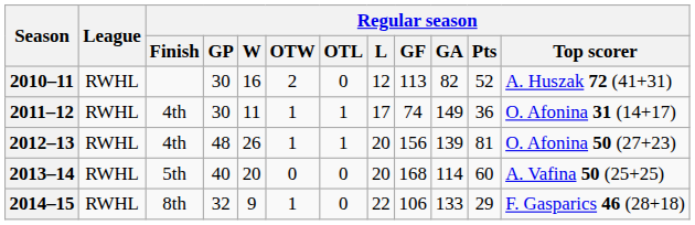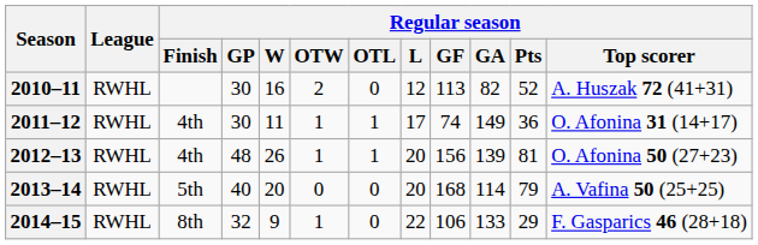 <table class="wikitable" style="text-align: center; font-size: 95%">
 <tr>
 <th rowspan="2">Season</th>
 <th rowspan="2">League</th>
 <th colspan="10"><a href='#'>Regular season</a></th>
 </tr>
 <tr>
 <th>Finish</th>
 <th>GP</th>
 <th>W</th>
 <th>OTW</th>
 <th>OTL</th>
 <th>L</th>
 <th>GF</th>
 <th>GA</th>
 <th>Pts</th>
 <th>Top scorer</th>
 </tr>
 <tr>
 <th>2010–11</th>
 <td>RWHL</td>
 <td></td>
 <td>30</td>
 <td>16</td>
 <td>2</td>
 <td>0</td>
 <td>12</td>
 <td>113</td>
 <td>82</td>
 <td>52</td>
 <td align="left"> <a href='#'>A. Huszak</a> <strong>72</strong> (41+31)</td>
 </tr>
 <tr>
 <th>2011–12</th>
 <td>RWHL</td>
 <td>4th</td>
 <td>30</td>
 <td>11</td>
 <td>1</td>
 <td>1</td>
 <td>17</td>
 <td>74</td>
 <td>149</td>
 <td>36</td>
 <td align="left"> <a href='#'>O. Afonina</a> <strong>31</strong> (14+17)</td>
 </tr>
 <tr>
 <th>2012–13</th>
 <td>RWHL</td>
 <td>4th</td>
 <td>48</td>
 <td>26</td>
 <td>1</td>
 <td>1</td>
 <td>20</td>
 <td>156</td>
 <td>139</td>
 <td>81</td>
 <td align="left"> <a href='#'>O. Afonina</a> <strong>50</strong> (27+23)</td>
 </tr>
 <tr>
 <th>2013–14</th>
 <td>RWHL</td>
 <td>5th</td>
 <td>40</td>
 <td>20</td>
 <td>0</td>
 <td>0</td>
 <td>20</td>
 <td>168</td>
 <td>114</td>
-<td>60</td>
+<td>79</td>
 <td align="left"> <a href='#'>A. Vafina</a> <strong>50</strong> (25+25)</td>
 </tr>
 <tr>
 <th>2014–15</th>
 <td>RWHL</td>
 <td>8th</td>
 <td>32</td>
 <td>9</td>
 <td>1</td>
 <td>0</td>
 <td>22</td>
 <td>106</td>
 <td>133</td>
 <td>29</td>
 <td align="left"> <a href='#'>F. Gasparics</a> <strong>46</strong> (28+18)</td>
 </tr>
 </table>
